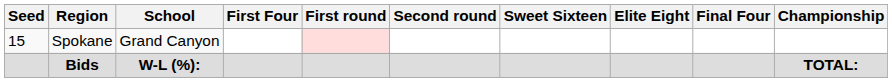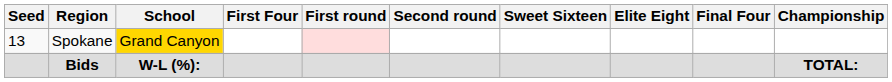 <table class="sortable wikitable" style="white-space:nowrap; font-size:100%;">
 <tr>
 <th>Seed</th>
 <th>Region</th>
 <th>School</th>
 <th>First Four</th>
 <th>First round</th>
 <th>Second round</th>
 <th>Sweet Sixteen</th>
 <th>Elite Eight</th>
 <th>Final Four</th>
 <th>Championship</th>
 </tr>
 <tr>
-<td>15</td>
+<td>13</td>
 <td>Spokane</td>
-<td>Grand Canyon</td>
+<td style="background: gold;">Grand Canyon</td>
 <td style="background:#fff;"></td>
 <td style="background:#ffdddd;"></td>
 <td style="background:#fff;"></td>
 <td style="background:#fff;"></td>
 <td style="background:#fff;"></td>
 <td style="background:#fff;"></td>
 <td style="background:#fff;"></td>
 </tr>
 <tr>
 </tr>
 <tr class="sortbottom" style="text-align:center; background:#ddd;">
 <td></td>
 <td><strong>Bids</strong></td>
 <td><strong>W-L (%):</strong></td>
 <td></td>
 <td></td>
 <td></td>
 <td></td>
 <td></td>
 <td></td>
 <td><strong>TOTAL:</strong> </td>
 </tr>
 </table>
